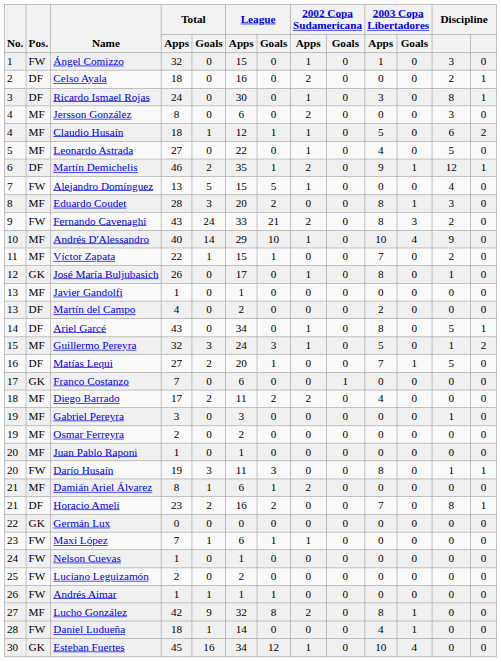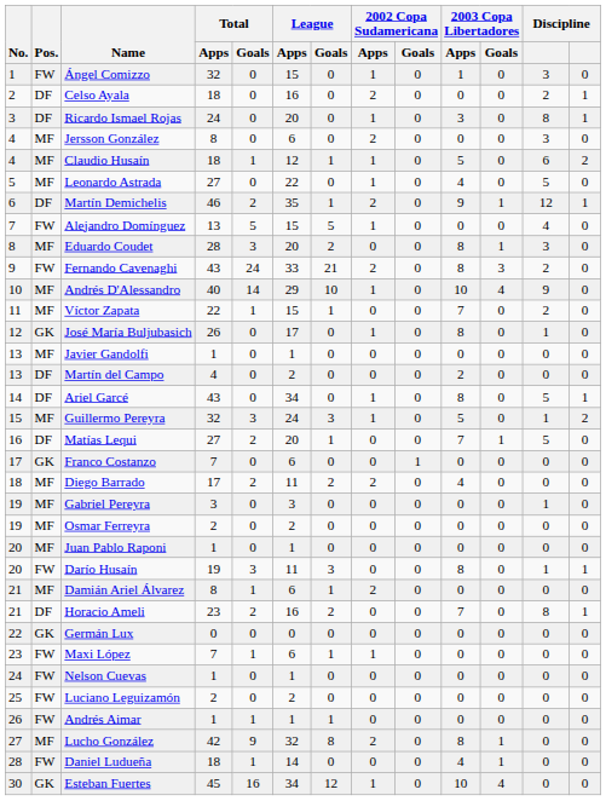 <table class="wikitable sortable"  style="text-align:center">
 <tr>
 <th rowspan="2" valign="bottom">No.</th>
 <th rowspan="2" valign="bottom">Pos.</th>
 <th rowspan="2" valign="bottom">Name</th>
 <th colspan="2" width="85">Total</th>
 <th colspan="2" width="85"><a href='#'>League</a></th>
 <th colspan="2" width="85"><a href='#'>2002 Copa Sudamericana</a></th>
 <th colspan="2" width="85"><a href='#'>2003 Copa Libertadores</a></th>
 <th colspan="2" width="85">Discipline</th>
 </tr>
 <tr>
 <th>Apps</th>
 <th>Goals</th>
 <th>Apps</th>
 <th>Goals</th>
 <th>Apps</th>
 <th>Goals</th>
 <th>Apps</th>
 <th>Goals</th>
 <th></th>
 <th></th>
 </tr>
 <tr style="background:#f0f0f0">
 <td align="left">1</td>
 <td align="left">FW</td>
 <td align="left"> <a href='#'>Ángel Comizzo</a></td>
 <td>32</td>
 <td>0</td>
 <td>15</td>
 <td>0</td>
 <td>1</td>
 <td>0</td>
 <td>1</td>
 <td>0</td>
 <td>3</td>
 <td>0</td>
 </tr>
 <tr>
 <td align="left">2</td>
 <td align="left">DF</td>
 <td align="left"> <a href='#'>Celso Ayala</a></td>
 <td>18</td>
 <td>0</td>
 <td>16</td>
 <td>0</td>
 <td>2</td>
 <td>0</td>
 <td>0</td>
 <td>0</td>
 <td>2</td>
 <td>1</td>
 </tr>
 <tr style="background:#f0f0f0">
 <td align="left">3</td>
 <td align="left">DF</td>
 <td align="left"> <a href='#'>Ricardo Ismael Rojas</a></td>
 <td>24</td>
 <td>0</td>
-<td>30</td>
+<td>20</td>
 <td>0</td>
 <td>1</td>
 <td>0</td>
 <td>3</td>
 <td>0</td>
 <td>8</td>
 <td>1</td>
 </tr>
 <tr>
 <td align="left">4 </td>
 <td align="left">MF</td>
 <td align="left"> <a href='#'>Jersson González</a></td>
 <td>8</td>
 <td>0</td>
 <td>6</td>
 <td>0</td>
 <td>2</td>
 <td>0</td>
 <td>0</td>
 <td>0</td>
 <td>3</td>
 <td>0</td>
 </tr>
 <tr style="background:#f0f0f0">
 <td align="left">4 </td>
 <td align="left">MF</td>
 <td align="left"> <a href='#'>Claudio Husaín</a></td>
 <td>18</td>
 <td>1</td>
 <td>12</td>
 <td>1</td>
 <td>1</td>
 <td>0</td>
 <td>5</td>
 <td>0</td>
 <td>6</td>
 <td>2</td>
 </tr>
 <tr>
 <td align="left">5</td>
 <td align="left">MF</td>
 <td align="left"> <a href='#'>Leonardo Astrada</a></td>
 <td>27</td>
 <td>0</td>
 <td>22</td>
 <td>0</td>
 <td>1</td>
 <td>0</td>
 <td>4</td>
 <td>0</td>
 <td>5</td>
 <td>0</td>
 </tr>
 <tr style="background:#f0f0f0">
 <td align="left">6</td>
 <td align="left">DF</td>
 <td align="left"> <a href='#'>Martín Demichelis</a></td>
 <td>46</td>
 <td>2</td>
 <td>35</td>
 <td>1</td>
 <td>2</td>
 <td>0</td>
 <td>9</td>
 <td>1</td>
 <td>12</td>
 <td>1</td>
 </tr>
 <tr>
 <td align="left">7</td>
 <td align="left">FW</td>
 <td align="left"> <a href='#'>Alejandro Domínguez</a></td>
 <td>13</td>
 <td>5</td>
 <td>15</td>
 <td>5</td>
 <td>1</td>
 <td>0</td>
 <td>0</td>
 <td>0</td>
 <td>4</td>
 <td>0</td>
 </tr>
 <tr style="background:#f0f0f0">
 <td align="left">8</td>
 <td align="left">MF</td>
 <td align="left"> <a href='#'>Eduardo Coudet</a></td>
 <td>28</td>
 <td>3</td>
 <td>20</td>
 <td>2</td>
 <td>0</td>
 <td>0</td>
 <td>8</td>
 <td>1</td>
 <td>3</td>
 <td>0</td>
 </tr>
 <tr>
 <td align="left">9</td>
 <td align="left">FW</td>
 <td align="left"> <a href='#'>Fernando Cavenaghi</a></td>
 <td>43</td>
 <td>24</td>
 <td>33</td>
 <td>21</td>
 <td>2</td>
 <td>0</td>
 <td>8</td>
 <td>3</td>
 <td>2</td>
 <td>0</td>
 </tr>
 <tr style="background:#f0f0f0">
 <td align="left">10</td>
 <td align="left">MF</td>
 <td align="left"> <a href='#'>Andrés D'Alessandro</a></td>
 <td>40</td>
 <td>14</td>
 <td>29</td>
 <td>10</td>
 <td>1</td>
 <td>0</td>
 <td>10</td>
 <td>4</td>
 <td>9</td>
 <td>0</td>
 </tr>
 <tr>
 <td align="left">11</td>
 <td align="left">MF</td>
 <td align="left"> <a href='#'>Víctor Zapata</a></td>
 <td>22</td>
 <td>1</td>
 <td>15</td>
 <td>1</td>
 <td>0</td>
 <td>0</td>
 <td>7</td>
 <td>0</td>
 <td>2</td>
 <td>0</td>
 </tr>
 <tr style="background:#f0f0f0">
 <td align="left">12</td>
 <td align="left">GK</td>
 <td align="left"> <a href='#'>José María Buljubasich</a></td>
 <td>26</td>
 <td>0</td>
 <td>17</td>
 <td>0</td>
 <td>1</td>
 <td>0</td>
 <td>8</td>
 <td>0</td>
 <td>1</td>
 <td>0</td>
 </tr>
 <tr>
 <td align="left">13 </td>
 <td align="left">MF</td>
 <td align="left"> <a href='#'>Javier Gandolfi</a></td>
 <td>1</td>
 <td>0</td>
 <td>1</td>
 <td>0</td>
 <td>0</td>
 <td>0</td>
 <td>0</td>
 <td>0</td>
 <td>0</td>
 <td>0</td>
 </tr>
 <tr style="background:#f0f0f0">
 <td align="left">13 </td>
 <td align="left">DF</td>
 <td align="left"> <a href='#'>Martín del Campo</a></td>
 <td>4</td>
 <td>0</td>
 <td>2</td>
 <td>0</td>
 <td>0</td>
 <td>0</td>
 <td>2</td>
 <td>0</td>
 <td>0</td>
 <td>0</td>
 </tr>
 <tr>
 <td align="left">14</td>
 <td align="left">DF</td>
 <td align="left"> <a href='#'>Ariel Garcé</a></td>
 <td>43</td>
 <td>0</td>
 <td>34</td>
 <td>0</td>
 <td>1</td>
 <td>0</td>
 <td>8</td>
 <td>0</td>
 <td>5</td>
 <td>1</td>
 </tr>
 <tr style="background:#f0f0f0">
 <td align="left">15</td>
 <td align="left">MF</td>
 <td align="left"> <a href='#'>Guillermo Pereyra</a></td>
 <td>32</td>
 <td>3</td>
 <td>24</td>
 <td>3</td>
 <td>1</td>
 <td>0</td>
 <td>5</td>
 <td>0</td>
 <td>1</td>
 <td>2</td>
 </tr>
 <tr>
 <td align="left">16</td>
 <td align="left">DF</td>
 <td align="left"> <a href='#'>Matías Lequi</a></td>
 <td>27</td>
 <td>2</td>
 <td>20</td>
 <td>1</td>
 <td>0</td>
 <td>0</td>
 <td>7</td>
 <td>1</td>
 <td>5</td>
 <td>0</td>
 </tr>
 <tr style="background:#f0f0f0">
 <td align="left">17</td>
 <td align="left">GK</td>
 <td align="left"> <a href='#'>Franco Costanzo</a></td>
 <td>7</td>
 <td>0</td>
 <td>6</td>
 <td>0</td>
 <td>0</td>
 <td>1</td>
 <td>0</td>
 <td>0</td>
 <td>0</td>
 <td>0</td>
 </tr>
 <tr>
 <td align="left">18</td>
 <td align="left">MF</td>
 <td align="left"> <a href='#'>Diego Barrado</a></td>
 <td>17</td>
 <td>2</td>
 <td>11</td>
 <td>2</td>
 <td>2</td>
 <td>0</td>
 <td>4</td>
 <td>0</td>
 <td>0</td>
 <td>0</td>
 </tr>
 <tr style="background:#f0f0f0">
 <td align="left">19 </td>
 <td align="left">MF</td>
 <td align="left"> <a href='#'>Gabriel Pereyra</a></td>
 <td>3</td>
 <td>0</td>
 <td>3</td>
 <td>0</td>
 <td>0</td>
 <td>0</td>
 <td>0</td>
 <td>0</td>
 <td>1</td>
 <td>0</td>
 </tr>
 <tr>
 <td align="left">19 </td>
 <td align="left">MF</td>
 <td align="left"> <a href='#'>Osmar Ferreyra</a></td>
 <td>2</td>
 <td>0</td>
 <td>2</td>
 <td>0</td>
 <td>0</td>
 <td>0</td>
 <td>0</td>
 <td>0</td>
 <td>0</td>
 <td>0</td>
 </tr>
 <tr style="background:#f0f0f0">
 <td align="left">20 </td>
 <td align="left">MF</td>
 <td align="left"> <a href='#'>Juan Pablo Raponi</a></td>
 <td>1</td>
 <td>0</td>
 <td>1</td>
 <td>0</td>
 <td>0</td>
 <td>0</td>
 <td>0</td>
 <td>0</td>
 <td>0</td>
 <td>0</td>
 </tr>
 <tr>
 <td align="left">20 </td>
 <td align="left">FW</td>
 <td align="left"> <a href='#'>Darío Husaín</a></td>
 <td>19</td>
 <td>3</td>
 <td>11</td>
 <td>3</td>
 <td>0</td>
 <td>0</td>
 <td>8</td>
 <td>0</td>
 <td>1</td>
 <td>1</td>
 </tr>
 <tr style="background:#f0f0f0">
 <td align="left">21 </td>
 <td align="left">MF</td>
 <td align="left"> <a href='#'>Damián Ariel Álvarez</a></td>
 <td>8</td>
 <td>1</td>
 <td>6</td>
 <td>1</td>
 <td>2</td>
 <td>0</td>
 <td>0</td>
 <td>0</td>
 <td>0</td>
 <td>0</td>
 </tr>
 <tr>
 <td align="left">21 </td>
 <td align="left">DF</td>
 <td align="left"> <a href='#'>Horacio Ameli</a></td>
 <td>23</td>
 <td>2</td>
 <td>16</td>
 <td>2</td>
 <td>0</td>
 <td>0</td>
 <td>7</td>
 <td>0</td>
 <td>8</td>
 <td>1</td>
 </tr>
 <tr style="background:#f0f0f0">
 <td align="left">22 </td>
 <td align="left">GK</td>
 <td align="left"> <a href='#'>Germán Lux</a></td>
 <td>0</td>
 <td>0</td>
 <td>0</td>
 <td>0</td>
 <td>0</td>
 <td>0</td>
 <td>0</td>
 <td>0</td>
 <td>0</td>
 <td>0</td>
 </tr>
 <tr>
 <td align="left">23</td>
 <td align="left">FW</td>
 <td align="left"> <a href='#'>Maxi López</a></td>
 <td>7</td>
 <td>1</td>
 <td>6</td>
 <td>1</td>
 <td>1</td>
 <td>0</td>
 <td>0</td>
 <td>0</td>
 <td>0</td>
 <td>0</td>
 </tr>
 <tr style="background:#f0f0f0">
 <td align="left">24</td>
 <td align="left">FW</td>
 <td align="left"> <a href='#'>Nelson Cuevas</a></td>
 <td>1</td>
 <td>0</td>
 <td>1</td>
 <td>0</td>
 <td>0</td>
 <td>0</td>
 <td>0</td>
 <td>0</td>
 <td>0</td>
 <td>0</td>
 </tr>
 <tr>
 <td align="left">25</td>
 <td align="left">FW</td>
 <td align="left"> <a href='#'>Luciano Leguizamón</a></td>
 <td>2</td>
 <td>0</td>
 <td>2</td>
 <td>0</td>
 <td>0</td>
 <td>0</td>
 <td>0</td>
 <td>0</td>
 <td>0</td>
 <td>0</td>
 </tr>
 <tr style="background:#f0f0f0">
 <td align="left">26</td>
 <td align="left">FW</td>
 <td align="left"> <a href='#'>Andrés Aimar</a></td>
 <td>1</td>
 <td>1</td>
 <td>1</td>
 <td>1</td>
 <td>0</td>
 <td>0</td>
 <td>0</td>
 <td>0</td>
 <td>0</td>
 <td>0</td>
 </tr>
 <tr style="background:#f0f0f0">
 <td align="left">27</td>
 <td align="left">MF</td>
 <td align="left"> <a href='#'>Lucho González</a></td>
 <td>42</td>
 <td>9</td>
 <td>32</td>
 <td>8</td>
 <td>2</td>
 <td>0</td>
 <td>8</td>
 <td>1</td>
 <td>0</td>
 <td>0</td>
 </tr>
 <tr style="background:#f0f0f0">
 <td align="left">28</td>
 <td align="left">FW</td>
 <td align="left"> <a href='#'>Daniel Ludueña</a></td>
 <td>18</td>
 <td>1</td>
 <td>14</td>
 <td>0</td>
 <td>0</td>
 <td>0</td>
 <td>4</td>
 <td>1</td>
 <td>0</td>
 <td>0</td>
 </tr>
 <tr style="background:#f0f0f0">
 <td align="left">30</td>
 <td align="left">GK</td>
 <td align="left"> <a href='#'>Esteban Fuertes</a></td>
 <td>45</td>
 <td>16</td>
 <td>34</td>
 <td>12</td>
 <td>1</td>
 <td>0</td>
 <td>10</td>
 <td>4</td>
 <td>0</td>
 <td>0</td>
 </tr>
 </table>
